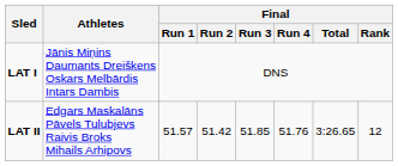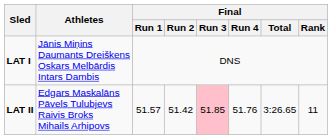 <table class="wikitable">
 <tr>
 <th rowspan="2">Sled</th>
 <th rowspan="2">Athletes</th>
 <th colspan="6">Final</th>
 </tr>
 <tr>
 <th>Run 1</th>
 <th>Run 2</th>
 <th>Run 3</th>
 <th>Run 4</th>
 <th>Total</th>
 <th>Rank</th>
 </tr>
 <tr>
 <td><strong>LAT I</strong></td>
 <td><a href='#'>Jānis Miņins</a><br><a href='#'>Daumants Dreiškens</a><br><a href='#'>Oskars Melbārdis</a><br><a href='#'>Intars Dambis</a></td>
 <td colspan="6" align=center>DNS</td>
 </tr>
 <tr>
 <td><strong>LAT II</strong></td>
 <td><a href='#'>Edgars Maskalāns</a><br><a href='#'>Pāvels Tulubjevs</a><br><a href='#'>Raivis Broks</a><br><a href='#'>Mihails Arhipovs</a></td>
 <td align="center">51.57</td>
 <td align="center">51.42</td>
-<td align="center">51.85</td>
+<td align="center" style="background: pink;">51.85</td>
 <td align="center">51.76</td>
 <td align="center">3:26.65</td>
-<td align="center">12</td>
+<td align="center">11</td>
 </tr>
 </table>
